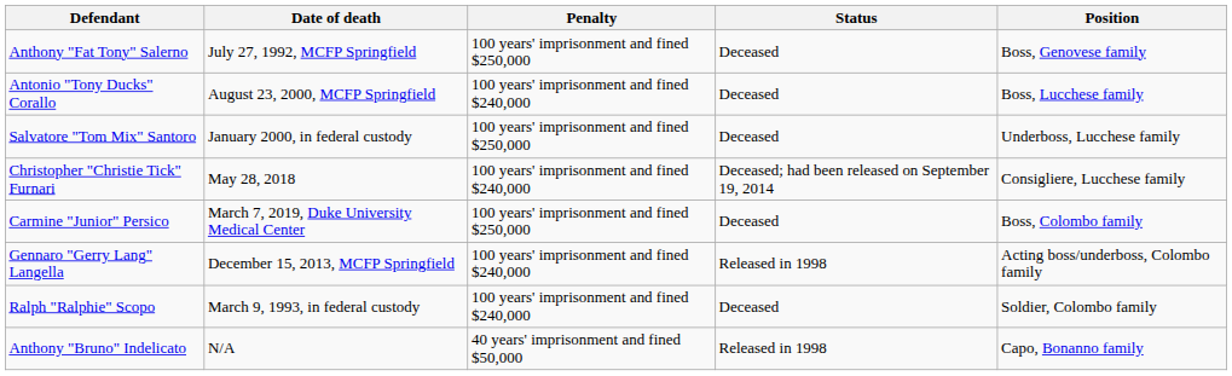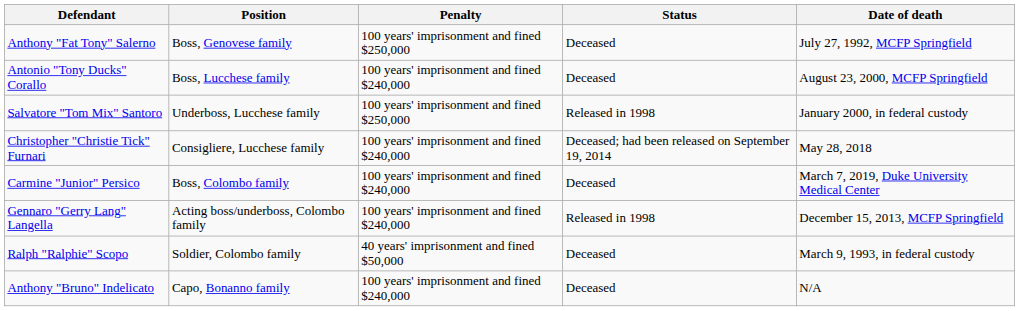 <table class=wikitable>
 <tr>
 <th>Defendant</th>
-<th>Date of death</th>
+<th>Position</th>
 <th>Penalty</th>
 <th>Status</th>
-<th>Position</th>
+<th>Date of death</th>
 </tr>
 <tr>
 <td><a href='#'>Anthony "Fat Tony" Salerno</a></td>
-<td>July 27, 1992, <a href='#'>MCFP Springfield</a></td>
+<td>Boss, <a href='#'>Genovese family</a></td>
 <td>100 years' imprisonment and fined $250,000</td>
 <td>Deceased</td>
-<td>Boss, <a href='#'>Genovese family</a></td>
+<td>July 27, 1992, <a href='#'>MCFP Springfield</a></td>
 </tr>
 <tr>
 <td><a href='#'>Antonio "Tony Ducks" Corallo</a></td>
-<td>August 23, 2000, <a href='#'>MCFP Springfield</a></td>
+<td>Boss, <a href='#'>Lucchese family</a></td>
 <td>100 years' imprisonment and fined $240,000</td>
 <td>Deceased</td>
-<td>Boss, <a href='#'>Lucchese family</a></td>
+<td>August 23, 2000, <a href='#'>MCFP Springfield</a></td>
 </tr>
 <tr>
 <td><a href='#'>Salvatore "Tom Mix" Santoro</a></td>
+<td>Underboss, Lucchese family</td>
+<td>100 years' imprisonment and fined $250,000</td>
+<td>Released in 1998</td>
 <td>January 2000, in federal custody</td>
-<td>100 years' imprisonment and fined $250,000</td>
-<td>Deceased</td>
-<td>Underboss, Lucchese family</td>
 </tr>
 <tr>
 <td><a href='#'>Christopher "Christie Tick" Furnari</a></td>
-<td>May 28, 2018</td>
+<td>Consigliere, Lucchese family</td>
 <td>100 years' imprisonment and fined $240,000</td>
 <td>Deceased; had been released on September 19, 2014</td>
-<td>Consigliere, Lucchese family</td>
+<td>May 28, 2018</td>
 </tr>
 <tr>
 <td><a href='#'>Carmine "Junior" Persico</a></td>
+<td>Boss, <a href='#'>Colombo family</a></td>
+<td>100 years' imprisonment and fined $240,000</td>
+<td>Deceased</td>
 <td>March 7, 2019, <a href='#'>Duke University Medical Center</a></td>
-<td>100 years' imprisonment and fined $250,000</td>
-<td>Deceased</td>
-<td>Boss, <a href='#'>Colombo family</a></td>
 </tr>
 <tr>
 <td><a href='#'>Gennaro "Gerry Lang" Langella</a></td>
-<td>December 15, 2013, <a href='#'>MCFP Springfield</a></td>
+<td>Acting boss/underboss, Colombo family</td>
 <td>100 years' imprisonment and fined $240,000</td>
 <td>Released in 1998</td>
-<td>Acting boss/underboss, Colombo family</td>
+<td>December 15, 2013, <a href='#'>MCFP Springfield</a></td>
 </tr>
 <tr>
 <td><a href='#'>Ralph "Ralphie" Scopo</a></td>
+<td>Soldier, Colombo family</td>
+<td>40 years' imprisonment and fined $50,000</td>
+<td>Deceased</td>
 <td>March 9, 1993, in federal custody</td>
-<td>100 years' imprisonment and fined $240,000</td>
-<td>Deceased</td>
-<td>Soldier, Colombo family</td>
 </tr>
 <tr>
 <td><a href='#'>Anthony "Bruno" Indelicato</a></td>
+<td>Capo, <a href='#'>Bonanno family</a></td>
+<td>100 years' imprisonment and fined $240,000</td>
+<td>Deceased</td>
 <td>N/A</td>
-<td>40 years' imprisonment and fined $50,000</td>
-<td>Released in 1998</td>
-<td>Capo, <a href='#'>Bonanno family</a></td>
 </tr>
 </table>
